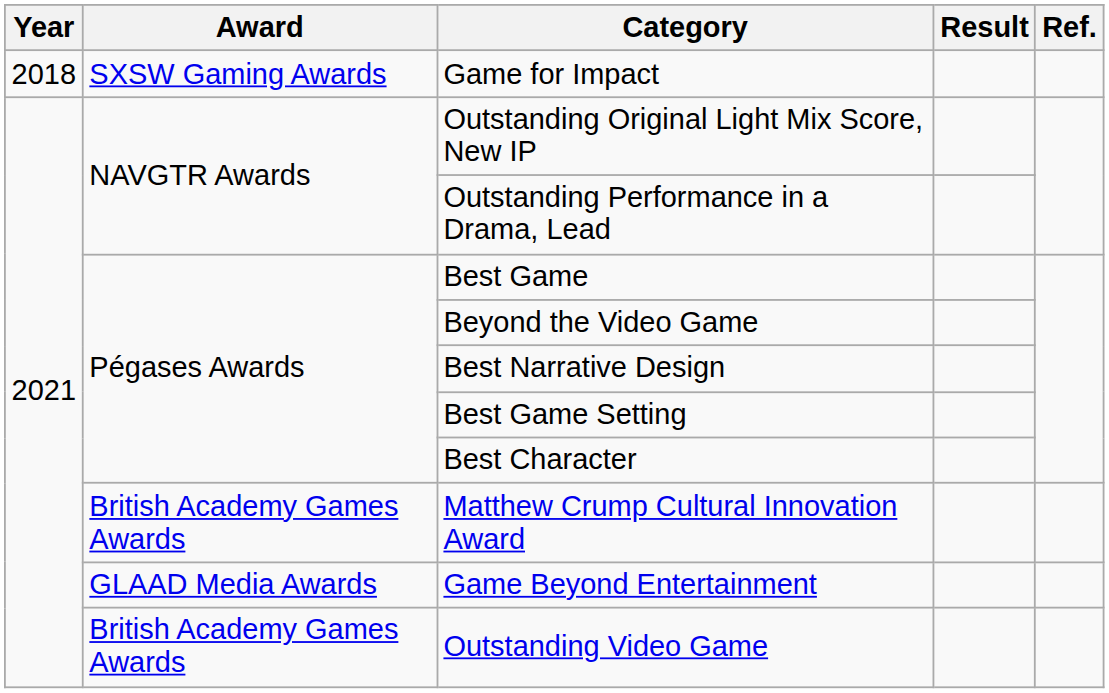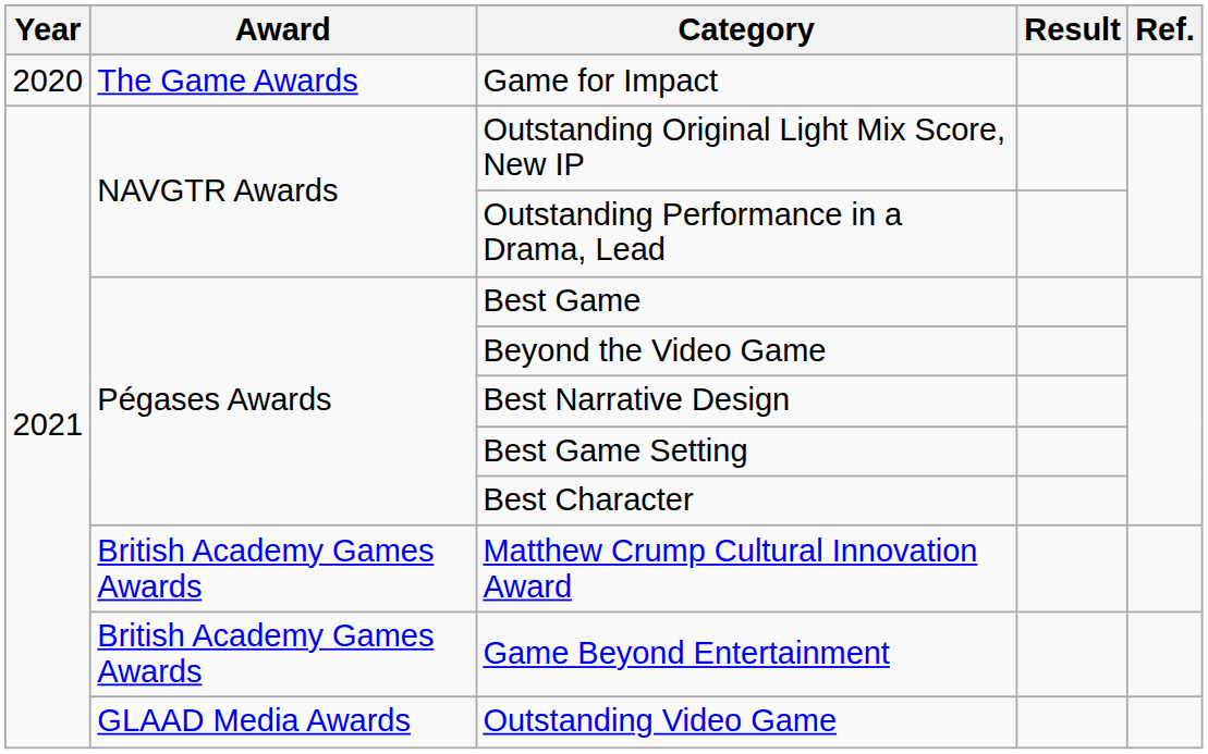 <table class="wikitable unsortable">
 <tr>
 <th>Year</th>
 <th>Award</th>
 <th>Category</th>
 <th>Result</th>
 <th>Ref.</th>
 </tr>
 <tr>
-<td style="text-align:center;" rowspan=1>2018</td>
-<td><a href='#'>SXSW Gaming Awards</a></td>
+<td style="text-align:center;" rowspan=1>2020</td>
+<td><a href='#'>The Game Awards</a></td>
 <td>Game for Impact</td>
 <td></td>
 <td></td>
 </tr>
 <tr>
 <td rowspan="15" style="text-align:center;">2021</td>
 <td rowspan="2">NAVGTR Awards</td>
 <td>Outstanding Original Light Mix Score, New IP</td>
 <td></td>
 <td rowspan="2"></td>
 </tr>
 <tr>
 <td>Outstanding Performance in a Drama, Lead</td>
 <td></td>
 </tr>
 <tr>
 <td rowspan="5">Pégases Awards</td>
 <td>Best Game</td>
 <td></td>
 <td rowspan="5"></td>
 </tr>
 <tr>
 <td>Beyond the Video Game</td>
 <td></td>
 </tr>
 <tr>
 <td>Best Narrative Design</td>
 <td></td>
 </tr>
 <tr>
 <td>Best Game Setting</td>
 <td></td>
 </tr>
 <tr>
 <td>Best Character</td>
 <td></td>
 </tr>
 <tr>
 <td><a href='#'>British Academy Games Awards</a></td>
 <td><a href='#'>Matthew Crump Cultural Innovation Award</a></td>
 <td></td>
 <td></td>
 </tr>
 <tr>
-<td><a href='#'>GLAAD Media Awards</a></td>
+<td><a href='#'>British Academy Games Awards</a></td>
 <td><a href='#'>Game Beyond Entertainment</a></td>
 <td></td>
 <td></td>
 </tr>
 <tr>
-<td><a href='#'>British Academy Games Awards</a></td>
+<td><a href='#'>GLAAD Media Awards</a></td>
 <td><a href='#'>Outstanding Video Game</a></td>
 <td></td>
 <td></td>
 </tr>
 </table>
